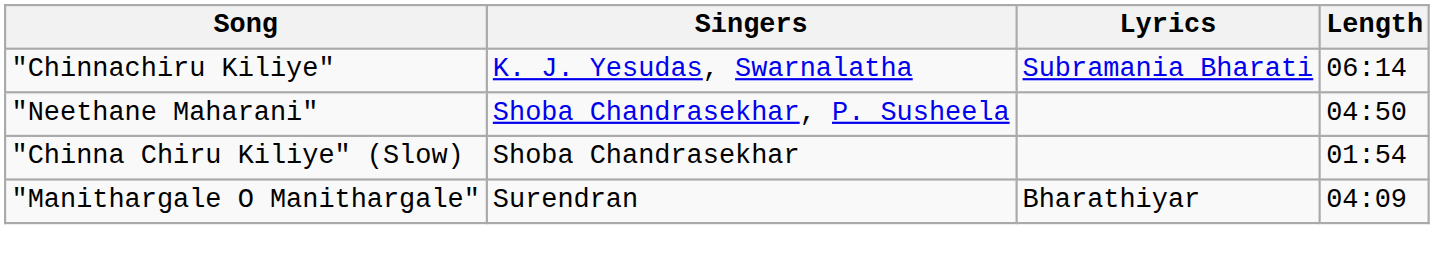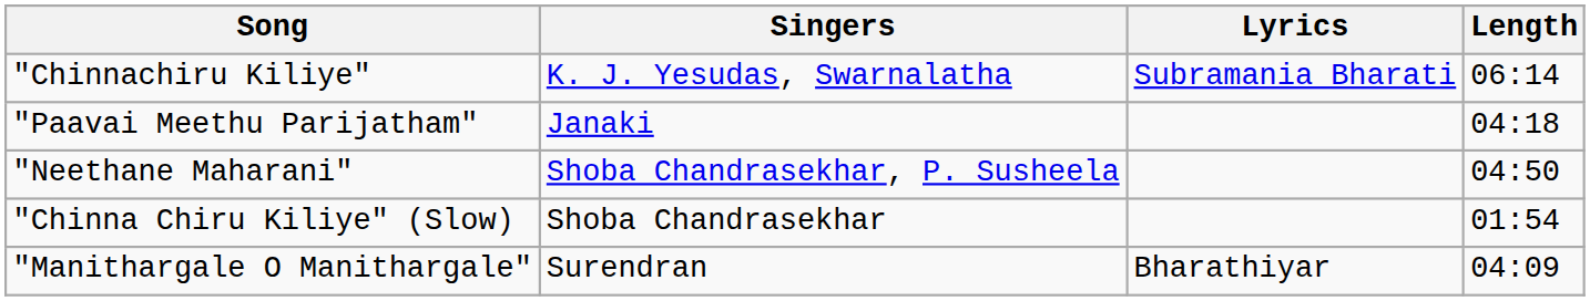 <table class="wikitable" style="font-size:95%;">
 <tr>
 <th>Song</th>
 <th>Singers</th>
 <th>Lyrics</th>
 <th>Length</th>
 </tr>
 <tr>
 <td>"Chinnachiru Kiliye"</td>
 <td><a href='#'>K. J. Yesudas</a>, <a href='#'>Swarnalatha</a></td>
 <td><a href='#'>Subramania Bharati</a></td>
 <td>06:14</td>
+</tr>
+<tr>
+<td>"Paavai Meethu Parijatham"</td>
+<td><a href='#'>Janaki</a></td>
+<td></td>
+<td>04:18</td>
 </tr>
 <tr>
 <td>"Neethane Maharani"</td>
 <td><a href='#'>Shoba Chandrasekhar</a>, <a href='#'>P. Susheela</a></td>
 <td></td>
 <td>04:50</td>
 </tr>
 <tr>
 <td>"Chinna Chiru Kiliye" (Slow)</td>
 <td>Shoba Chandrasekhar</td>
 <td></td>
 <td>01:54</td>
 </tr>
 <tr>
 <td>"Manithargale O Manithargale"</td>
 <td>Surendran</td>
 <td>Bharathiyar</td>
 <td>04:09</td>
 </tr>
 </table>
